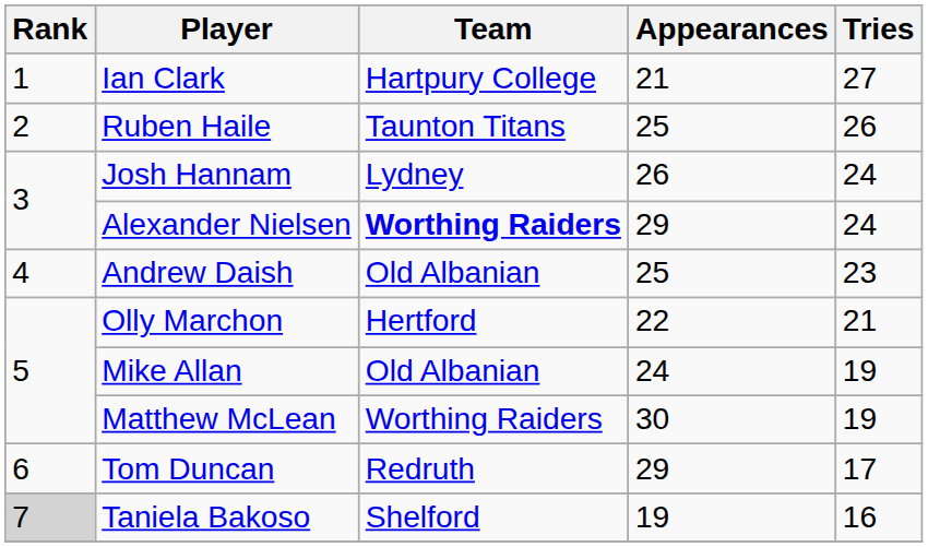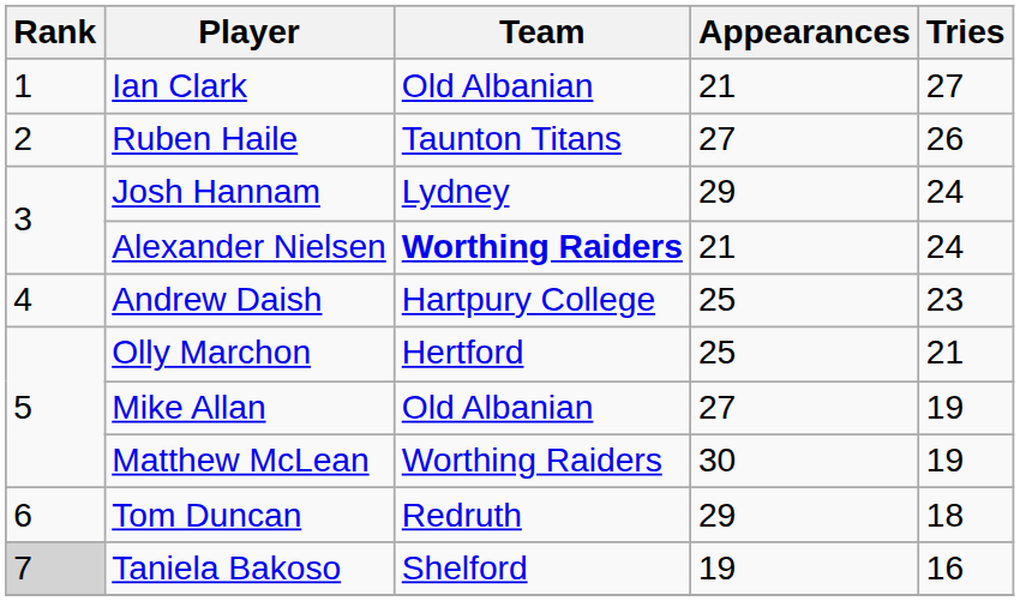 <table class="wikitable">
 <tr>
 <th>Rank</th>
 <th>Player</th>
 <th>Team</th>
 <th>Appearances</th>
 <th>Tries</th>
 </tr>
 <tr>
 <td>1</td>
 <td> <a href='#'>Ian Clark</a></td>
-<td><a href='#'>Hartpury College</a></td>
+<td><a href='#'>Old Albanian</a></td>
 <td>21</td>
 <td>27</td>
 </tr>
 <tr>
 <td>2</td>
 <td> <a href='#'>Ruben Haile</a></td>
 <td><a href='#'>Taunton Titans</a></td>
-<td>25</td>
+<td>27</td>
 <td>26</td>
 </tr>
 <tr>
 <td rowspan=2>3</td>
 <td> <a href='#'>Josh Hannam</a></td>
 <td><a href='#'>Lydney</a></td>
-<td>26</td>
+<td>29</td>
 <td>24</td>
 </tr>
 <tr>
 <td> <a href='#'>Alexander Nielsen</a></td>
 <td><strong><a href='#'>Worthing Raiders</a></strong></td>
-<td>29</td>
+<td>21</td>
 <td>24</td>
 </tr>
 <tr>
 <td>4</td>
 <td> <a href='#'>Andrew Daish</a></td>
-<td><a href='#'>Old Albanian</a></td>
+<td><a href='#'>Hartpury College</a></td>
 <td>25</td>
 <td>23</td>
 </tr>
 <tr>
 <td rowspan=3>5</td>
 <td> <a href='#'>Olly Marchon</a></td>
 <td><a href='#'>Hertford</a></td>
-<td>22</td>
+<td>25</td>
 <td>21</td>
 </tr>
 <tr>
 <td> <a href='#'>Mike Allan</a></td>
 <td><a href='#'>Old Albanian</a></td>
-<td>24</td>
+<td>27</td>
 <td>19</td>
 </tr>
 <tr>
 <td> <a href='#'>Matthew McLean</a></td>
 <td><a href='#'>Worthing Raiders</a></td>
 <td>30</td>
 <td>19</td>
 </tr>
 <tr>
 <td>6</td>
 <td> <a href='#'>Tom Duncan</a></td>
 <td><a href='#'>Redruth</a></td>
 <td>29</td>
-<td>17</td>
+<td>18</td>
 </tr>
 <tr>
 <td style="background: lightgrey;">7</td>
 <td> <a href='#'>Taniela Bakoso</a></td>
 <td><a href='#'>Shelford</a></td>
 <td>19</td>
 <td>16</td>
 </tr>
 <tr>
 </tr>
 </table>
